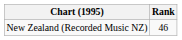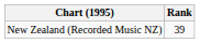 <table class="wikitable">
 <tr>
 <th>Chart (1995)</th>
 <th>Rank</th>
 </tr>
 <tr>
 <td>New Zealand (Recorded Music NZ)</td>
-<td align="center">46</td>
+<td align="center">39</td>
 </tr>
 </table>
